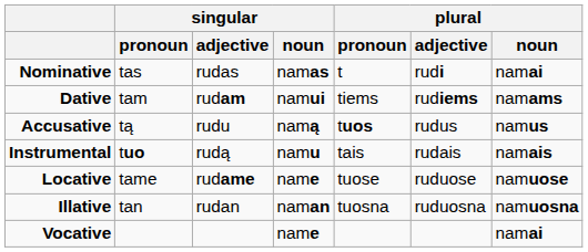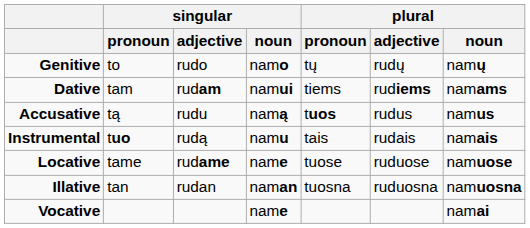 <table class="wikitable">
 <tr>
 <th> </th>
 <th colspan=3>singular</th>
 <th colspan=3>plural</th>
 </tr>
 <tr>
 <th> </th>
 <th>pronoun</th>
 <th>adjective</th>
 <th>noun</th>
 <th>pronoun</th>
 <th>adjective</th>
 <th>noun</th>
 </tr>
 <tr>
-<td align="right"><strong>Nominative</strong></td>
-<td>tas</td>
-<td>rudas</td>
-<td>nam<strong>as</strong></td>
-<td>t<strong></strong></td>
-<td>rud<strong>i</strong></td>
-<td>nam<strong>ai</strong></td>
+<td align="right"><strong>Genitive</strong></td>
+<td>to</td>
+<td>rudo</td>
+<td>nam<strong>o</strong></td>
+<td>tų</td>
+<td>rudų</td>
+<td>nam<strong>ų</strong></td>
 </tr>
 <tr>
 <td align="right"><strong>Dative</strong></td>
 <td>tam</td>
 <td>rud<strong>am</strong></td>
 <td>nam<strong>ui</strong></td>
 <td>tiems</td>
 <td>rud<strong>iems</strong></td>
 <td>nam<strong>ams</strong></td>
 </tr>
 <tr>
 <td align="right"><strong>Accusative</strong></td>
 <td>tą</td>
 <td>rudu</td>
 <td>nam<strong>ą</strong></td>
 <td>t<strong>uos</strong></td>
 <td>rudus</td>
 <td>nam<strong>us</strong></td>
 </tr>
 <tr>
 <td align="right"><strong>Instrumental</strong></td>
 <td>t<strong>uo</strong></td>
 <td>rudą</td>
 <td>nam<strong>u</strong></td>
 <td>tais</td>
 <td>rudais</td>
 <td>nam<strong>ais</strong></td>
 </tr>
 <tr>
 <td align="right"><strong>Locative</strong></td>
 <td>tame</td>
 <td>rud<strong>ame</strong></td>
 <td>nam<strong>e</strong></td>
 <td>tuose</td>
 <td>ruduose</td>
 <td>nam<strong>uose</strong></td>
 </tr>
 <tr>
 <td align="right"><strong>Illative</strong></td>
 <td>tan</td>
 <td>rudan</td>
 <td>nam<strong>an</strong></td>
 <td>tuosna</td>
 <td>ruduosna</td>
 <td>nam<strong>uosna</strong></td>
 </tr>
 <tr>
 <td align="right"><strong>Vocative</strong></td>
 <td></td>
 <td></td>
 <td>nam<strong>e</strong></td>
 <td></td>
 <td></td>
 <td>nam<strong>ai</strong></td>
 </tr>
 </table>
